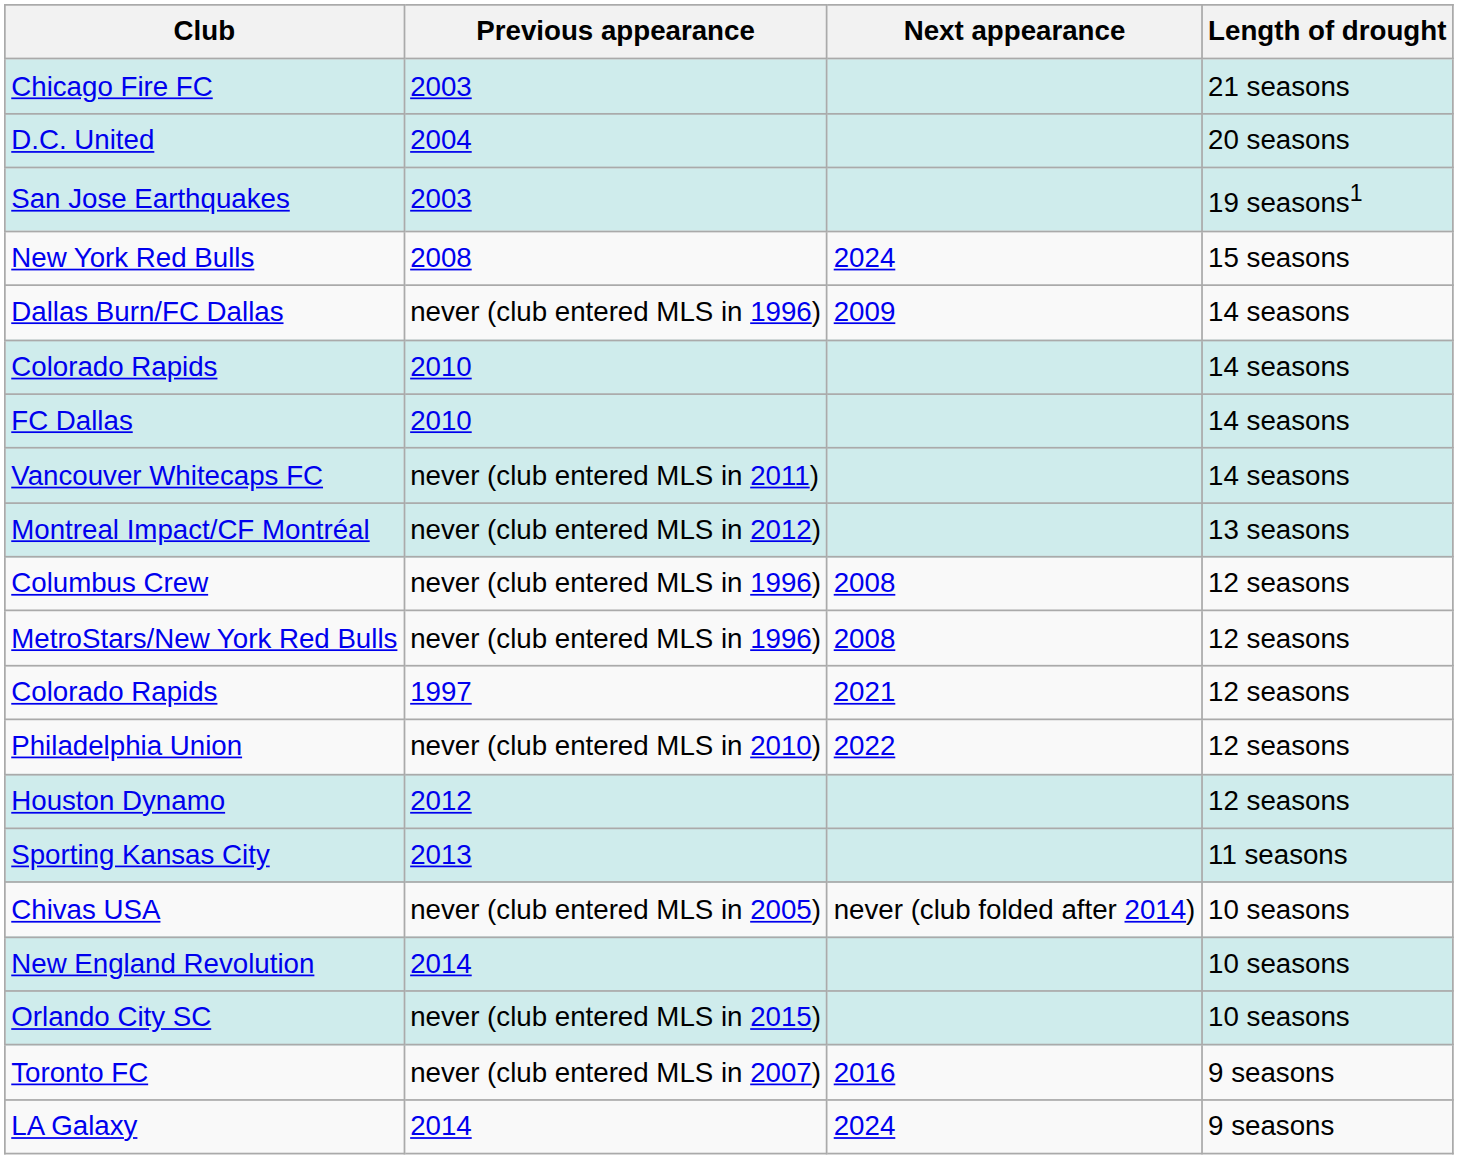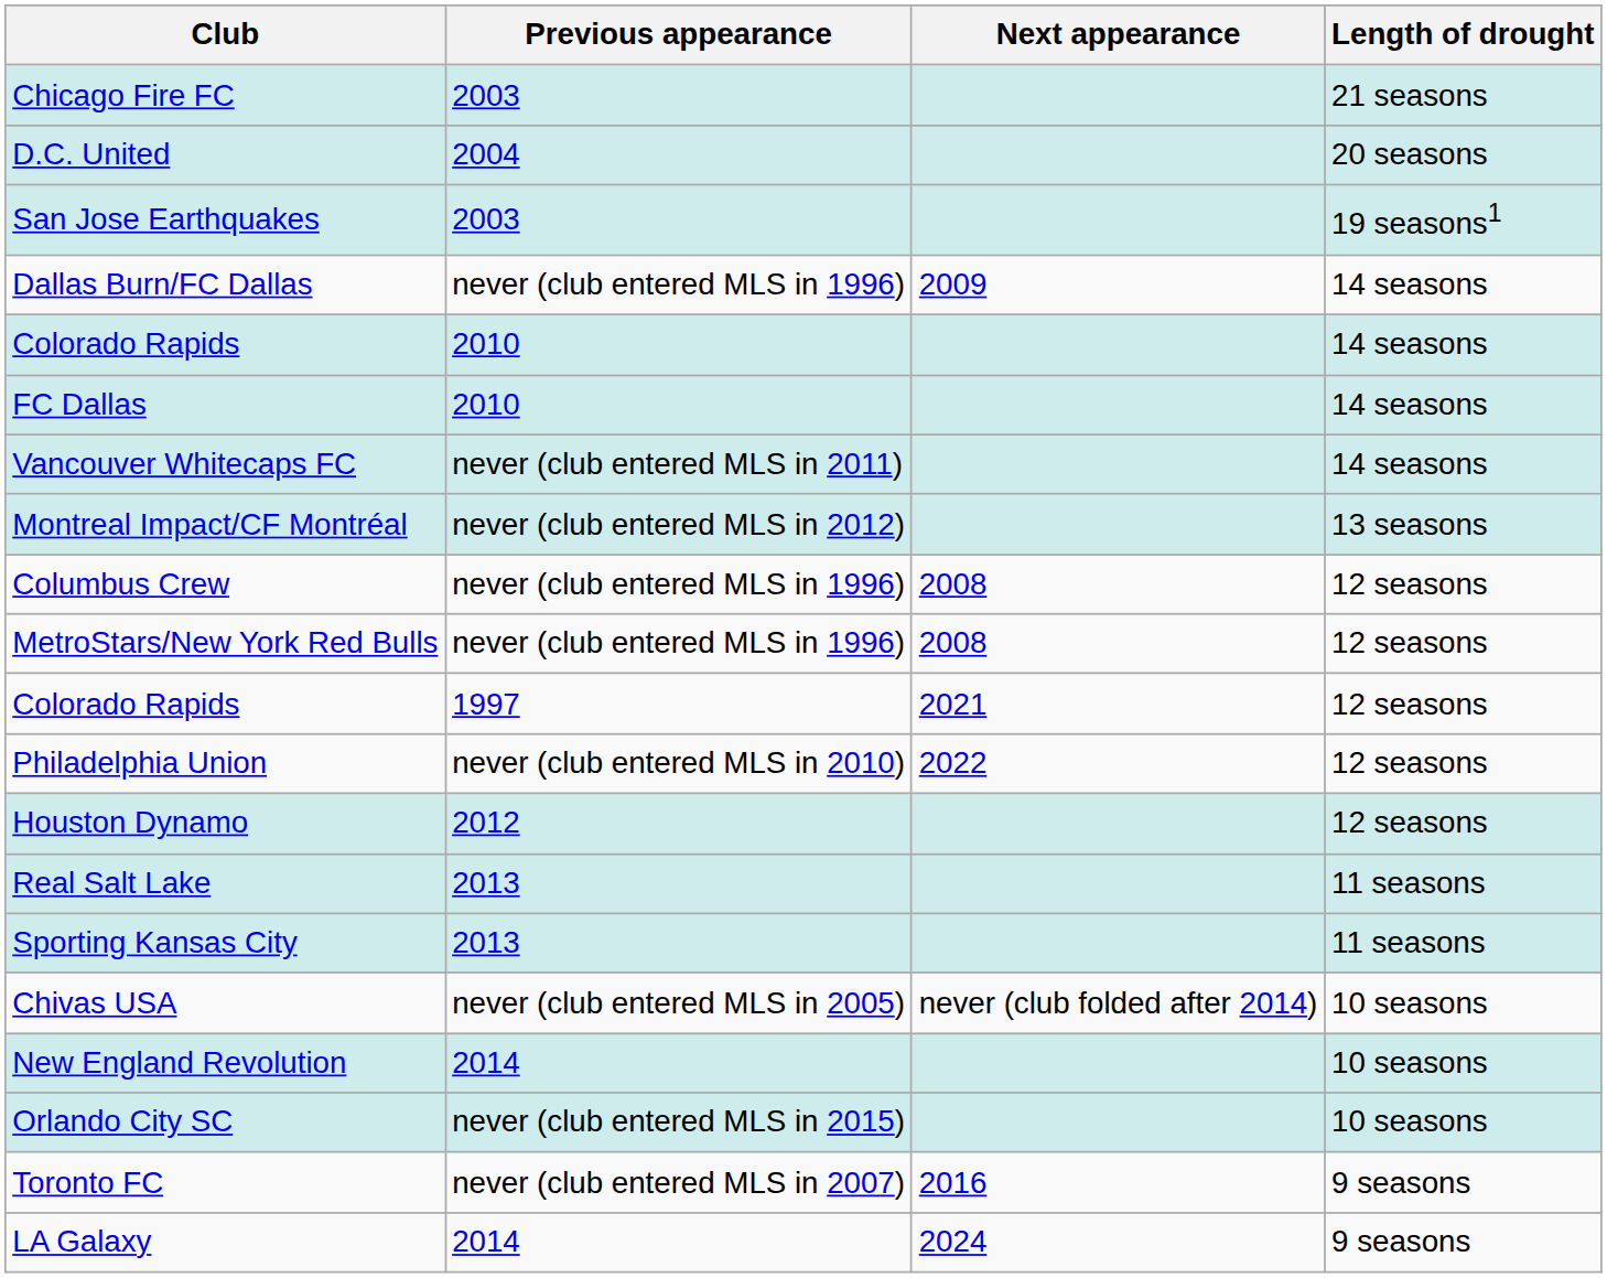 <table class="wikitable sortable" style="font-size:1.00em; line-height:1.5em;">
 <tr>
 <th>Club</th>
 <th>Previous appearance</th>
 <th>Next appearance</th>
 <th>Length of drought</th>
 </tr>
 <tr style="background:#CFECEC">
 <td align="left"><a href='#'>Chicago Fire FC</a></td>
 <td><a href='#'>2003</a></td>
 <td></td>
 <td>21 seasons</td>
 </tr>
 <tr style="background:#CFECEC">
 <td align="left"><a href='#'>D.C. United</a></td>
 <td><a href='#'>2004</a></td>
 <td></td>
 <td>20 seasons</td>
 </tr>
 <tr style="background:#CFECEC">
 <td align="left"><a href='#'>San Jose Earthquakes</a></td>
 <td><a href='#'>2003</a></td>
 <td></td>
 <td>19 seasons<sup>1</sup></td>
-</tr>
-<tr>
-<td align="left"><a href='#'>New York Red Bulls</a></td>
-<td><a href='#'>2008</a></td>
-<td><a href='#'>2024</a></td>
-<td>15 seasons</td>
 </tr>
 <tr>
 <td align="left"><a href='#'>Dallas Burn/FC Dallas</a></td>
 <td>never (club entered MLS in <a href='#'>1996</a>)</td>
 <td><a href='#'>2009</a></td>
 <td>14 seasons</td>
 </tr>
 <tr style="background:#CFECEC">
 <td align="left"><a href='#'>Colorado Rapids</a></td>
 <td><a href='#'>2010</a></td>
 <td></td>
 <td>14 seasons</td>
 </tr>
 <tr style="background:#CFECEC">
 <td align="left"><a href='#'>FC Dallas</a></td>
 <td><a href='#'>2010</a></td>
 <td></td>
 <td>14 seasons</td>
 </tr>
 <tr style="background:#CFECEC">
 <td align="left"><a href='#'>Vancouver Whitecaps FC</a></td>
 <td>never (club entered MLS in <a href='#'>2011</a>)</td>
 <td></td>
 <td>14 seasons</td>
 </tr>
 <tr style="background:#CFECEC">
 <td align="left"><a href='#'>Montreal Impact/CF Montréal</a></td>
 <td>never (club entered MLS in <a href='#'>2012</a>)</td>
 <td></td>
 <td>13 seasons</td>
 </tr>
 <tr>
 <td align="left"><a href='#'>Columbus Crew</a></td>
 <td>never (club entered MLS in <a href='#'>1996</a>)</td>
 <td><a href='#'>2008</a></td>
 <td>12 seasons</td>
 </tr>
 <tr>
 <td align="left"><a href='#'>MetroStars/New York Red Bulls</a></td>
 <td>never (club entered MLS in <a href='#'>1996</a>)</td>
 <td><a href='#'>2008</a></td>
 <td>12 seasons</td>
 </tr>
 <tr>
 <td align="left"><a href='#'>Colorado Rapids</a></td>
 <td><a href='#'>1997</a></td>
 <td><a href='#'>2021</a></td>
 <td>12 seasons</td>
 </tr>
 <tr>
 <td align="left"><a href='#'>Philadelphia Union</a></td>
 <td>never (club entered MLS in <a href='#'>2010</a>)</td>
 <td><a href='#'>2022</a></td>
 <td>12 seasons</td>
 </tr>
 <tr style="background:#CFECEC">
 <td align="left"><a href='#'>Houston Dynamo</a></td>
 <td><a href='#'>2012</a></td>
 <td></td>
 <td>12 seasons</td>
 </tr>
 <tr style="background:#CFECEC">
+<td align="left"><a href='#'>Real Salt Lake</a></td>
+<td><a href='#'>2013</a></td>
+<td></td>
+<td>11 seasons</td>
+</tr>
+<tr style="background:#CFECEC">
 <td align="left"><a href='#'>Sporting Kansas City</a></td>
 <td><a href='#'>2013</a></td>
 <td></td>
 <td>11 seasons</td>
 </tr>
 <tr>
 <td align="left"><a href='#'>Chivas USA</a></td>
 <td>never (club entered MLS in <a href='#'>2005</a>)</td>
 <td>never (club folded after <a href='#'>2014</a>)</td>
 <td>10 seasons</td>
 </tr>
 <tr style="background:#CFECEC">
 <td align="left"><a href='#'>New England Revolution</a></td>
 <td><a href='#'>2014</a></td>
 <td></td>
 <td>10 seasons</td>
 </tr>
 <tr style="background:#CFECEC">
 <td align="left"><a href='#'>Orlando City SC</a></td>
 <td>never (club entered MLS in <a href='#'>2015</a>)</td>
 <td></td>
 <td>10 seasons</td>
 </tr>
 <tr>
 <td align="left"><a href='#'>Toronto FC</a></td>
 <td>never (club entered MLS in <a href='#'>2007</a>)</td>
 <td><a href='#'>2016</a></td>
 <td>9 seasons</td>
 </tr>
 <tr>
 <td align="left"><a href='#'>LA Galaxy</a></td>
 <td><a href='#'>2014</a></td>
 <td><a href='#'>2024</a></td>
 <td>9 seasons</td>
 </tr>
 </table>
